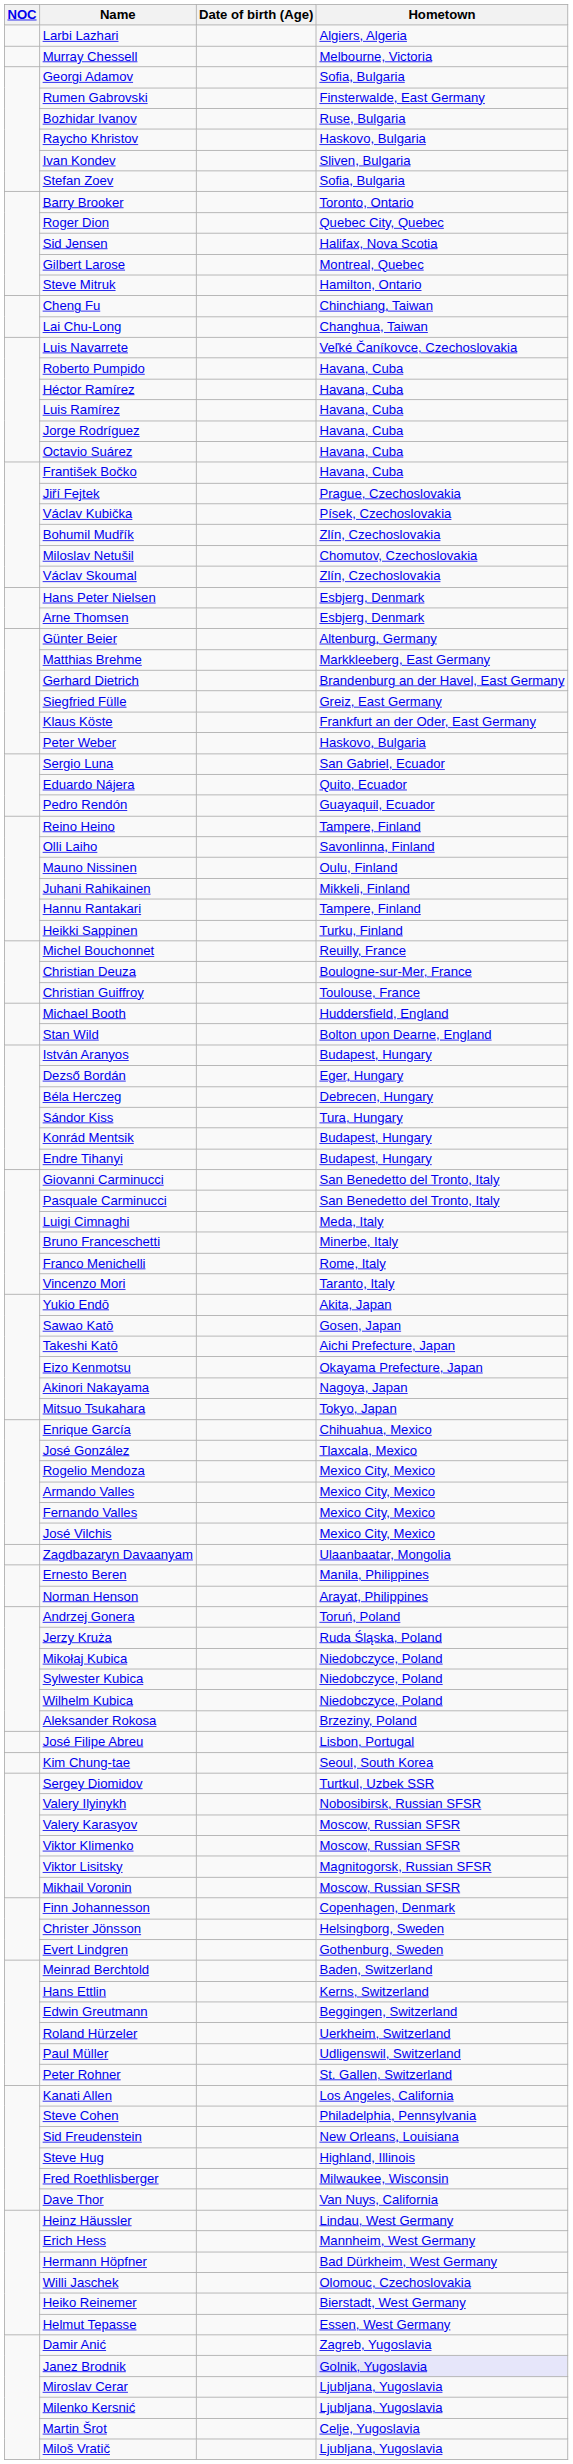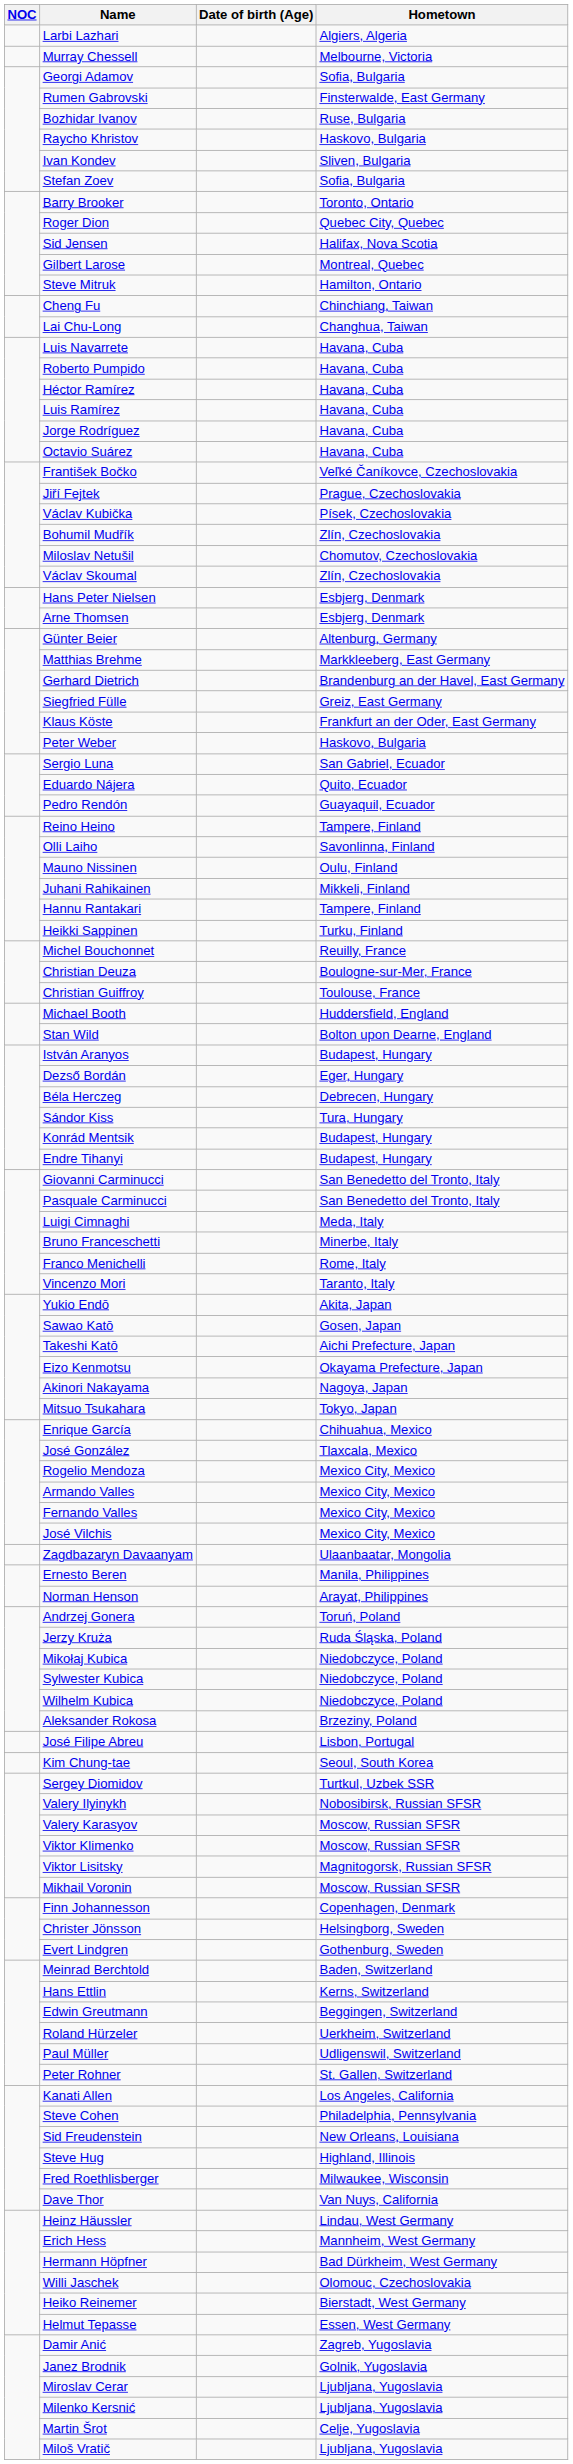 <table class="wikitable sortable">
 <tr>
 <th><a href='#'>NOC</a></th>
 <th>Name</th>
 <th>Date of birth (Age)</th>
 <th>Hometown</th>
 </tr>
 <tr>
 <td></td>
 <td><a href='#'>Larbi Lazhari</a></td>
 <td></td>
 <td><a href='#'>Algiers, Algeria</a></td>
 </tr>
 <tr>
 <td></td>
 <td><a href='#'>Murray Chessell</a></td>
 <td></td>
 <td><a href='#'>Melbourne, Victoria</a></td>
 </tr>
 <tr>
 <td rowspan="6"></td>
 <td><a href='#'>Georgi Adamov</a></td>
 <td></td>
 <td><a href='#'>Sofia, Bulgaria</a></td>
 </tr>
 <tr>
 <td><a href='#'>Rumen Gabrovski</a></td>
 <td></td>
 <td><a href='#'>Finsterwalde, East Germany</a></td>
 </tr>
 <tr>
 <td><a href='#'>Bozhidar Ivanov</a></td>
 <td></td>
 <td><a href='#'>Ruse, Bulgaria</a></td>
 </tr>
 <tr>
 <td><a href='#'>Raycho Khristov</a></td>
 <td></td>
 <td><a href='#'>Haskovo, Bulgaria</a></td>
 </tr>
 <tr>
 <td><a href='#'>Ivan Kondev</a></td>
 <td></td>
 <td><a href='#'>Sliven, Bulgaria</a></td>
 </tr>
 <tr>
 <td><a href='#'>Stefan Zoev</a></td>
 <td></td>
 <td><a href='#'>Sofia, Bulgaria</a></td>
 </tr>
 <tr>
 <td rowspan="5"></td>
 <td><a href='#'>Barry Brooker</a></td>
 <td></td>
 <td><a href='#'>Toronto, Ontario</a></td>
 </tr>
 <tr>
 <td><a href='#'>Roger Dion</a></td>
 <td></td>
 <td><a href='#'>Quebec City, Quebec</a></td>
 </tr>
 <tr>
 <td><a href='#'>Sid Jensen</a></td>
 <td></td>
 <td><a href='#'>Halifax, Nova Scotia</a></td>
 </tr>
 <tr>
 <td><a href='#'>Gilbert Larose</a></td>
 <td></td>
 <td><a href='#'>Montreal, Quebec</a></td>
 </tr>
 <tr>
 <td><a href='#'>Steve Mitruk</a></td>
 <td></td>
 <td><a href='#'>Hamilton, Ontario</a></td>
 </tr>
 <tr>
 <td rowspan="2"></td>
 <td><a href='#'>Cheng Fu</a></td>
 <td></td>
 <td><a href='#'>Chinchiang, Taiwan</a></td>
 </tr>
 <tr>
 <td><a href='#'>Lai Chu-Long</a></td>
 <td></td>
 <td><a href='#'>Changhua, Taiwan</a></td>
 </tr>
 <tr>
 <td rowspan="6"></td>
 <td><a href='#'>Luis Navarrete</a></td>
 <td></td>
-<td><a href='#'>Veľké Čaníkovce, Czechoslovakia</a></td>
+<td><a href='#'>Havana, Cuba</a></td>
 </tr>
 <tr>
 <td><a href='#'>Roberto Pumpido</a></td>
 <td></td>
 <td><a href='#'>Havana, Cuba</a></td>
 </tr>
 <tr>
 <td><a href='#'>Héctor Ramírez</a></td>
 <td></td>
 <td><a href='#'>Havana, Cuba</a></td>
 </tr>
 <tr>
 <td><a href='#'>Luis Ramírez</a></td>
 <td></td>
 <td><a href='#'>Havana, Cuba</a></td>
 </tr>
 <tr>
 <td><a href='#'>Jorge Rodríguez</a></td>
 <td></td>
 <td><a href='#'>Havana, Cuba</a></td>
 </tr>
 <tr>
 <td><a href='#'>Octavio Suárez</a></td>
 <td></td>
 <td><a href='#'>Havana, Cuba</a></td>
 </tr>
 <tr>
 <td rowspan="6"></td>
 <td><a href='#'>František Bočko</a></td>
 <td></td>
-<td><a href='#'>Havana, Cuba</a></td>
+<td><a href='#'>Veľké Čaníkovce, Czechoslovakia</a></td>
 </tr>
 <tr>
 <td><a href='#'>Jiří Fejtek</a></td>
 <td></td>
 <td><a href='#'>Prague, Czechoslovakia</a></td>
 </tr>
 <tr>
 <td><a href='#'>Václav Kubička</a></td>
 <td></td>
 <td><a href='#'>Písek, Czechoslovakia</a></td>
 </tr>
 <tr>
 <td><a href='#'>Bohumil Mudřík</a></td>
 <td></td>
 <td><a href='#'>Zlín, Czechoslovakia</a></td>
 </tr>
 <tr>
 <td><a href='#'>Miloslav Netušil</a></td>
 <td></td>
 <td><a href='#'>Chomutov, Czechoslovakia</a></td>
 </tr>
 <tr>
 <td><a href='#'>Václav Skoumal</a></td>
 <td></td>
 <td><a href='#'>Zlín, Czechoslovakia</a></td>
 </tr>
 <tr>
 <td rowspan="2"></td>
 <td><a href='#'>Hans Peter Nielsen</a></td>
 <td></td>
 <td><a href='#'>Esbjerg, Denmark</a></td>
 </tr>
 <tr>
 <td><a href='#'>Arne Thomsen</a></td>
 <td></td>
 <td><a href='#'>Esbjerg, Denmark</a></td>
 </tr>
 <tr>
 <td rowspan="6"></td>
 <td><a href='#'>Günter Beier</a></td>
 <td></td>
 <td><a href='#'>Altenburg, Germany</a></td>
 </tr>
 <tr>
 <td><a href='#'>Matthias Brehme</a></td>
 <td></td>
 <td><a href='#'>Markkleeberg, East Germany</a></td>
 </tr>
 <tr>
 <td><a href='#'>Gerhard Dietrich</a></td>
 <td></td>
 <td><a href='#'>Brandenburg an der Havel, East Germany</a></td>
 </tr>
 <tr>
 <td><a href='#'>Siegfried Fülle</a></td>
 <td></td>
 <td><a href='#'>Greiz, East Germany</a></td>
 </tr>
 <tr>
 <td><a href='#'>Klaus Köste</a></td>
 <td></td>
 <td><a href='#'>Frankfurt an der Oder, East Germany</a></td>
 </tr>
 <tr>
 <td><a href='#'>Peter Weber</a></td>
 <td></td>
 <td><a href='#'>Haskovo, Bulgaria</a></td>
 </tr>
 <tr>
 <td rowspan="3"></td>
 <td><a href='#'>Sergio Luna</a></td>
 <td></td>
 <td><a href='#'>San Gabriel, Ecuador</a></td>
 </tr>
 <tr>
 <td><a href='#'>Eduardo Nájera</a></td>
 <td></td>
 <td><a href='#'>Quito, Ecuador</a></td>
 </tr>
 <tr>
 <td><a href='#'>Pedro Rendón</a></td>
 <td></td>
 <td><a href='#'>Guayaquil, Ecuador</a></td>
 </tr>
 <tr>
 <td rowspan="6"></td>
 <td><a href='#'>Reino Heino</a></td>
 <td></td>
 <td><a href='#'>Tampere, Finland</a></td>
 </tr>
 <tr>
 <td><a href='#'>Olli Laiho</a></td>
 <td></td>
 <td><a href='#'>Savonlinna, Finland</a></td>
 </tr>
 <tr>
 <td><a href='#'>Mauno Nissinen</a></td>
 <td></td>
 <td><a href='#'>Oulu, Finland</a></td>
 </tr>
 <tr>
 <td><a href='#'>Juhani Rahikainen</a></td>
 <td></td>
 <td><a href='#'>Mikkeli, Finland</a></td>
 </tr>
 <tr>
 <td><a href='#'>Hannu Rantakari</a></td>
 <td></td>
 <td><a href='#'>Tampere, Finland</a></td>
 </tr>
 <tr>
 <td><a href='#'>Heikki Sappinen</a></td>
 <td></td>
 <td><a href='#'>Turku, Finland</a></td>
 </tr>
 <tr>
 <td rowspan="3"></td>
 <td><a href='#'>Michel Bouchonnet</a></td>
 <td></td>
 <td><a href='#'>Reuilly, France</a></td>
 </tr>
 <tr>
 <td><a href='#'>Christian Deuza</a></td>
 <td></td>
 <td><a href='#'>Boulogne-sur-Mer, France</a></td>
 </tr>
 <tr>
 <td><a href='#'>Christian Guiffroy</a></td>
 <td></td>
 <td><a href='#'>Toulouse, France</a></td>
 </tr>
 <tr>
 <td rowspan="2"></td>
 <td><a href='#'>Michael Booth</a></td>
 <td></td>
 <td><a href='#'>Huddersfield, England</a></td>
 </tr>
 <tr>
 <td><a href='#'>Stan Wild</a></td>
 <td></td>
 <td><a href='#'>Bolton upon Dearne, England</a></td>
 </tr>
 <tr>
 <td rowspan="6"></td>
 <td><a href='#'>István Aranyos</a></td>
 <td></td>
 <td><a href='#'>Budapest, Hungary</a></td>
 </tr>
 <tr>
 <td><a href='#'>Dezső Bordán</a></td>
 <td></td>
 <td><a href='#'>Eger, Hungary</a></td>
 </tr>
 <tr>
 <td><a href='#'>Béla Herczeg</a></td>
 <td></td>
 <td><a href='#'>Debrecen, Hungary</a></td>
 </tr>
 <tr>
 <td><a href='#'>Sándor Kiss</a></td>
 <td></td>
 <td><a href='#'>Tura, Hungary</a></td>
 </tr>
 <tr>
 <td><a href='#'>Konrád Mentsik</a></td>
 <td></td>
 <td><a href='#'>Budapest, Hungary</a></td>
 </tr>
 <tr>
 <td><a href='#'>Endre Tihanyi</a></td>
 <td></td>
 <td><a href='#'>Budapest, Hungary</a></td>
 </tr>
 <tr>
 <td rowspan="6"></td>
 <td><a href='#'>Giovanni Carminucci</a></td>
 <td></td>
 <td><a href='#'>San Benedetto del Tronto, Italy</a></td>
 </tr>
 <tr>
 <td><a href='#'>Pasquale Carminucci</a></td>
 <td></td>
 <td><a href='#'>San Benedetto del Tronto, Italy</a></td>
 </tr>
 <tr>
 <td><a href='#'>Luigi Cimnaghi</a></td>
 <td></td>
 <td><a href='#'>Meda, Italy</a></td>
 </tr>
 <tr>
 <td><a href='#'>Bruno Franceschetti</a></td>
 <td></td>
 <td><a href='#'>Minerbe, Italy</a></td>
 </tr>
 <tr>
 <td><a href='#'>Franco Menichelli</a></td>
 <td></td>
 <td><a href='#'>Rome, Italy</a></td>
 </tr>
 <tr>
 <td><a href='#'>Vincenzo Mori</a></td>
 <td></td>
 <td><a href='#'>Taranto, Italy</a></td>
 </tr>
 <tr>
 <td rowspan="6"></td>
 <td><a href='#'>Yukio Endō</a></td>
 <td></td>
 <td><a href='#'>Akita, Japan</a></td>
 </tr>
 <tr>
 <td><a href='#'>Sawao Katō</a></td>
 <td></td>
 <td><a href='#'>Gosen, Japan</a></td>
 </tr>
 <tr>
 <td><a href='#'>Takeshi Katō</a></td>
 <td></td>
 <td><a href='#'>Aichi Prefecture, Japan</a></td>
 </tr>
 <tr>
 <td><a href='#'>Eizo Kenmotsu</a></td>
 <td></td>
 <td><a href='#'>Okayama Prefecture, Japan</a></td>
 </tr>
 <tr>
 <td><a href='#'>Akinori Nakayama</a></td>
 <td></td>
 <td><a href='#'>Nagoya, Japan</a></td>
 </tr>
 <tr>
 <td><a href='#'>Mitsuo Tsukahara</a></td>
 <td></td>
 <td><a href='#'>Tokyo, Japan</a></td>
 </tr>
 <tr>
 <td rowspan="6"></td>
 <td><a href='#'>Enrique García</a></td>
 <td></td>
 <td><a href='#'>Chihuahua, Mexico</a></td>
 </tr>
 <tr>
 <td><a href='#'>José González</a></td>
 <td></td>
 <td><a href='#'>Tlaxcala, Mexico</a></td>
 </tr>
 <tr>
 <td><a href='#'>Rogelio Mendoza</a></td>
 <td></td>
 <td><a href='#'>Mexico City, Mexico</a></td>
 </tr>
 <tr>
 <td><a href='#'>Armando Valles</a></td>
 <td></td>
 <td><a href='#'>Mexico City, Mexico</a></td>
 </tr>
 <tr>
 <td><a href='#'>Fernando Valles</a></td>
 <td></td>
 <td><a href='#'>Mexico City, Mexico</a></td>
 </tr>
 <tr>
 <td><a href='#'>José Vilchis</a></td>
 <td></td>
 <td><a href='#'>Mexico City, Mexico</a></td>
 </tr>
 <tr>
 <td></td>
 <td><a href='#'>Zagdbazaryn Davaanyam</a></td>
 <td></td>
 <td><a href='#'>Ulaanbaatar, Mongolia</a></td>
 </tr>
 <tr>
 <td rowspan="2"></td>
 <td><a href='#'>Ernesto Beren</a></td>
 <td></td>
 <td><a href='#'>Manila, Philippines</a></td>
 </tr>
 <tr>
 <td><a href='#'>Norman Henson</a></td>
 <td></td>
 <td><a href='#'>Arayat, Philippines</a></td>
 </tr>
 <tr>
 <td rowspan="6"></td>
 <td><a href='#'>Andrzej Gonera</a></td>
 <td></td>
 <td><a href='#'>Toruń, Poland</a></td>
 </tr>
 <tr>
 <td><a href='#'>Jerzy Kruża</a></td>
 <td></td>
 <td><a href='#'>Ruda Śląska, Poland</a></td>
 </tr>
 <tr>
 <td><a href='#'>Mikołaj Kubica</a></td>
 <td></td>
 <td><a href='#'>Niedobczyce, Poland</a></td>
 </tr>
 <tr>
 <td><a href='#'>Sylwester Kubica</a></td>
 <td></td>
 <td><a href='#'>Niedobczyce, Poland</a></td>
 </tr>
 <tr>
 <td><a href='#'>Wilhelm Kubica</a></td>
 <td></td>
 <td><a href='#'>Niedobczyce, Poland</a></td>
 </tr>
 <tr>
 <td><a href='#'>Aleksander Rokosa</a></td>
 <td></td>
 <td><a href='#'>Brzeziny, Poland</a></td>
 </tr>
 <tr>
 <td></td>
 <td><a href='#'>José Filipe Abreu</a></td>
 <td></td>
 <td><a href='#'>Lisbon, Portugal</a></td>
 </tr>
 <tr>
 <td></td>
 <td><a href='#'>Kim Chung-tae</a></td>
 <td></td>
 <td><a href='#'>Seoul, South Korea</a></td>
 </tr>
 <tr>
 <td rowspan="6"></td>
 <td><a href='#'>Sergey Diomidov</a></td>
 <td></td>
 <td><a href='#'>Turtkul, Uzbek SSR</a></td>
 </tr>
 <tr>
 <td><a href='#'>Valery Ilyinykh</a></td>
 <td></td>
 <td><a href='#'>Nobosibirsk, Russian SFSR</a></td>
 </tr>
 <tr>
 <td><a href='#'>Valery Karasyov</a></td>
 <td></td>
 <td><a href='#'>Moscow, Russian SFSR</a></td>
 </tr>
 <tr>
 <td><a href='#'>Viktor Klimenko</a></td>
 <td></td>
 <td><a href='#'>Moscow, Russian SFSR</a></td>
 </tr>
 <tr>
 <td><a href='#'>Viktor Lisitsky</a></td>
 <td></td>
 <td><a href='#'>Magnitogorsk, Russian SFSR</a></td>
 </tr>
 <tr>
 <td><a href='#'>Mikhail Voronin</a></td>
 <td></td>
 <td><a href='#'>Moscow, Russian SFSR</a></td>
 </tr>
 <tr>
 <td rowspan="3"></td>
 <td><a href='#'>Finn Johannesson</a></td>
 <td></td>
 <td><a href='#'>Copenhagen, Denmark</a></td>
 </tr>
 <tr>
 <td><a href='#'>Christer Jönsson</a></td>
 <td></td>
 <td><a href='#'>Helsingborg, Sweden</a></td>
 </tr>
 <tr>
 <td><a href='#'>Evert Lindgren</a></td>
 <td></td>
 <td><a href='#'>Gothenburg, Sweden</a></td>
 </tr>
 <tr>
 <td rowspan="6"></td>
 <td><a href='#'>Meinrad Berchtold</a></td>
 <td></td>
 <td><a href='#'>Baden, Switzerland</a></td>
 </tr>
 <tr>
 <td><a href='#'>Hans Ettlin</a></td>
 <td></td>
 <td><a href='#'>Kerns, Switzerland</a></td>
 </tr>
 <tr>
 <td><a href='#'>Edwin Greutmann</a></td>
 <td></td>
 <td><a href='#'>Beggingen, Switzerland</a></td>
 </tr>
 <tr>
 <td><a href='#'>Roland Hürzeler</a></td>
 <td></td>
 <td><a href='#'>Uerkheim, Switzerland</a></td>
 </tr>
 <tr>
 <td><a href='#'>Paul Müller</a></td>
 <td></td>
 <td><a href='#'>Udligenswil, Switzerland</a></td>
 </tr>
 <tr>
 <td><a href='#'>Peter Rohner</a></td>
 <td></td>
 <td><a href='#'>St. Gallen, Switzerland</a></td>
 </tr>
 <tr>
 <td rowspan="6"></td>
 <td><a href='#'>Kanati Allen</a></td>
 <td></td>
 <td><a href='#'>Los Angeles, California</a></td>
 </tr>
 <tr>
 <td><a href='#'>Steve Cohen</a></td>
 <td></td>
 <td><a href='#'>Philadelphia, Pennsylvania</a></td>
 </tr>
 <tr>
 <td><a href='#'>Sid Freudenstein</a></td>
 <td></td>
 <td><a href='#'>New Orleans, Louisiana</a></td>
 </tr>
 <tr>
 <td><a href='#'>Steve Hug</a></td>
 <td></td>
 <td><a href='#'>Highland, Illinois</a></td>
 </tr>
 <tr>
 <td><a href='#'>Fred Roethlisberger</a></td>
 <td></td>
 <td><a href='#'>Milwaukee, Wisconsin</a></td>
 </tr>
 <tr>
 <td><a href='#'>Dave Thor</a></td>
 <td></td>
 <td><a href='#'>Van Nuys, California</a></td>
 </tr>
 <tr>
 <td rowspan="6"></td>
 <td><a href='#'>Heinz Häussler</a></td>
 <td></td>
 <td><a href='#'>Lindau, West Germany</a></td>
 </tr>
 <tr>
 <td><a href='#'>Erich Hess</a></td>
 <td></td>
 <td><a href='#'>Mannheim, West Germany</a></td>
 </tr>
 <tr>
 <td><a href='#'>Hermann Höpfner</a></td>
 <td></td>
 <td><a href='#'>Bad Dürkheim, West Germany</a></td>
 </tr>
 <tr>
 <td><a href='#'>Willi Jaschek</a></td>
 <td></td>
 <td><a href='#'>Olomouc, Czechoslovakia</a></td>
 </tr>
 <tr>
 <td><a href='#'>Heiko Reinemer</a></td>
 <td></td>
 <td><a href='#'>Bierstadt, West Germany</a></td>
 </tr>
 <tr>
 <td><a href='#'>Helmut Tepasse</a></td>
 <td></td>
 <td><a href='#'>Essen, West Germany</a></td>
 </tr>
 <tr>
 <td rowspan="6"></td>
 <td><a href='#'>Damir Anić</a></td>
 <td></td>
 <td><a href='#'>Zagreb, Yugoslavia</a></td>
 </tr>
 <tr>
 <td><a href='#'>Janez Brodnik</a></td>
 <td></td>
-<td style="background: lavender;"><a href='#'>Golnik, Yugoslavia</a></td>
+<td><a href='#'>Golnik, Yugoslavia</a></td>
 </tr>
 <tr>
 <td><a href='#'>Miroslav Cerar</a></td>
 <td></td>
 <td><a href='#'>Ljubljana, Yugoslavia</a></td>
 </tr>
 <tr>
 <td><a href='#'>Milenko Kersnić</a></td>
 <td></td>
 <td><a href='#'>Ljubljana, Yugoslavia</a></td>
 </tr>
 <tr>
 <td><a href='#'>Martin Šrot</a></td>
 <td></td>
 <td><a href='#'>Celje, Yugoslavia</a></td>
 </tr>
 <tr>
 <td><a href='#'>Miloš Vratič</a></td>
 <td></td>
 <td><a href='#'>Ljubljana, Yugoslavia</a></td>
 </tr>
 </table>
